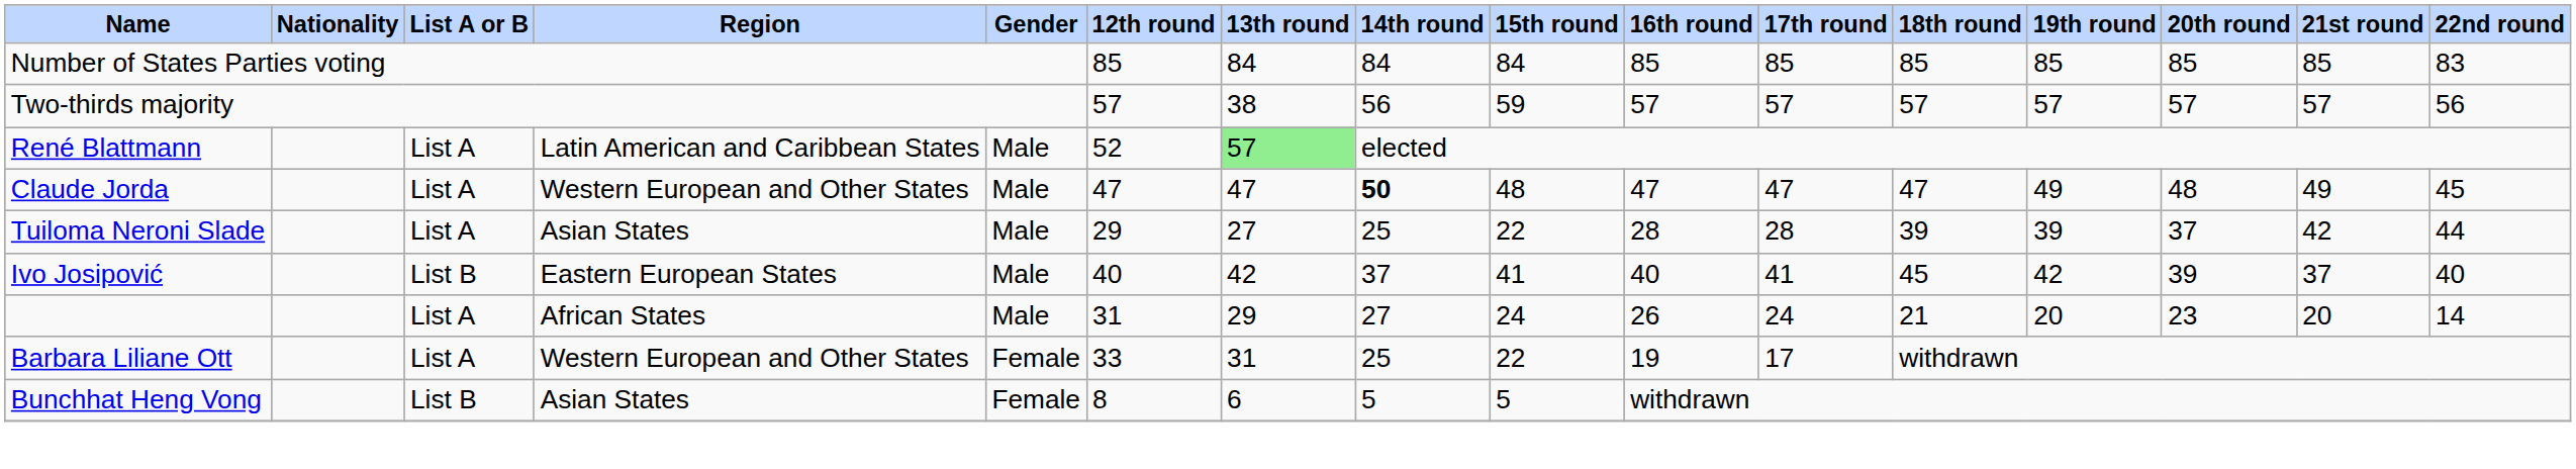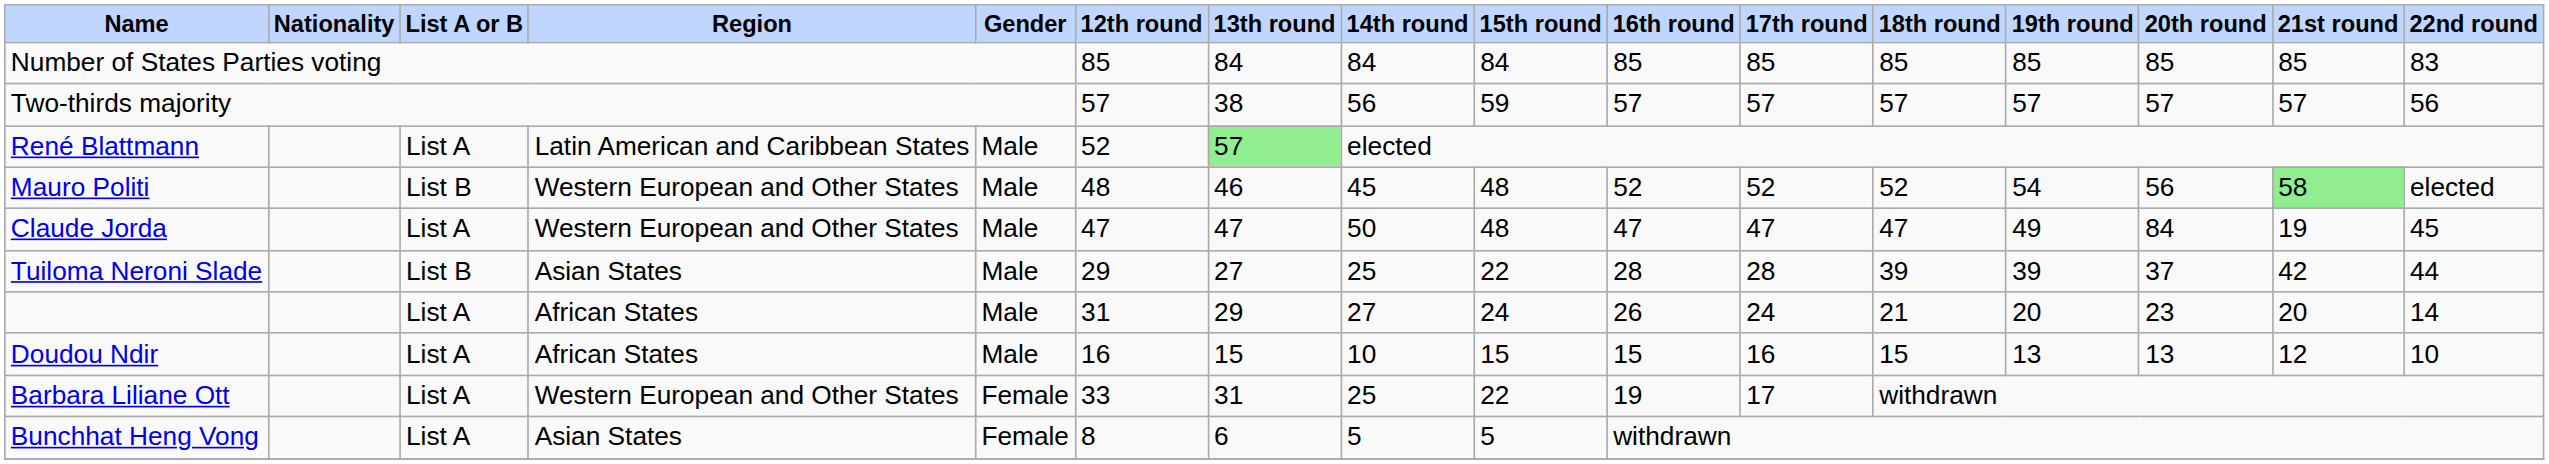 <table class="wikitable">
 <tr bgcolor=#BFD7FF align="center" style="font-size:90%;">
 <td><strong>Name</strong></td>
 <td><strong>Nationality</strong></td>
 <td><strong>List A or B</strong></td>
 <td><strong>Region</strong></td>
 <td><strong>Gender</strong></td>
 <td><strong>12th round</strong></td>
 <td><strong>13th round</strong></td>
 <td><strong>14th round</strong></td>
 <td><strong>15th round</strong></td>
 <td><strong>16th round</strong></td>
 <td><strong>17th round</strong></td>
 <td><strong>18th round</strong></td>
 <td><strong>19th round</strong></td>
 <td><strong>20th round</strong></td>
 <td><strong>21st round</strong></td>
 <td><strong>22nd round</strong></td>
 </tr>
 <tr>
 <td colspan=5>Number of States Parties voting</td>
 <td>85</td>
 <td>84</td>
 <td>84</td>
 <td>84</td>
 <td>85</td>
 <td>85</td>
 <td>85</td>
 <td>85</td>
 <td>85</td>
 <td>85</td>
 <td>83</td>
 </tr>
 <tr>
 <td colspan=5>Two-thirds majority</td>
 <td>57</td>
 <td>38</td>
 <td>56</td>
 <td>59</td>
 <td>57</td>
 <td>57</td>
 <td>57</td>
 <td>57</td>
 <td>57</td>
 <td>57</td>
 <td>56</td>
 </tr>
 <tr>
 <td><a href='#'>René Blattmann</a></td>
 <td></td>
 <td>List A</td>
 <td>Latin American and Caribbean States</td>
 <td>Male</td>
 <td>52</td>
 <td bgcolor=lightgreen>57</td>
 <td colspan=9>elected</td>
 </tr>
 <tr>
+<td><a href='#'>Mauro Politi</a></td>
+<td></td>
+<td>List B</td>
+<td>Western European and Other States</td>
+<td>Male</td>
+<td>48</td>
+<td>46</td>
+<td>45</td>
+<td>48</td>
+<td>52</td>
+<td>52</td>
+<td>52</td>
+<td>54</td>
+<td>56</td>
+<td bgcolor=lightgreen>58</td>
+<td>elected</td>
+</tr>
+<tr>
 <td><a href='#'>Claude Jorda</a></td>
 <td></td>
 <td>List A</td>
 <td>Western European and Other States</td>
 <td>Male</td>
 <td>47</td>
 <td>47</td>
-<td><strong>50</strong></td>
+<td>50</td>
 <td>48</td>
 <td>47</td>
 <td>47</td>
 <td>47</td>
 <td>49</td>
-<td>48</td>
-<td>49</td>
+<td>84</td>
+<td>19</td>
 <td>45</td>
 </tr>
 <tr>
 <td><a href='#'>Tuiloma Neroni Slade</a></td>
 <td></td>
-<td>List A</td>
+<td>List B</td>
 <td>Asian States</td>
 <td>Male</td>
 <td>29</td>
 <td>27</td>
 <td>25</td>
 <td>22</td>
 <td>28</td>
 <td>28</td>
 <td>39</td>
 <td>39</td>
 <td>37</td>
 <td>42</td>
 <td>44</td>
-</tr>
-<tr>
-<td><a href='#'>Ivo Josipović</a></td>
-<td></td>
-<td>List B</td>
-<td>Eastern European States</td>
-<td>Male</td>
-<td>40</td>
-<td>42</td>
-<td>37</td>
-<td>41</td>
-<td>40</td>
-<td>41</td>
-<td>45</td>
-<td>42</td>
-<td>39</td>
-<td>37</td>
-<td>40</td>
 </tr>
 <tr>
 <td></td>
 <td></td>
 <td>List A</td>
 <td>African States</td>
 <td>Male</td>
 <td>31</td>
 <td>29</td>
 <td>27</td>
 <td>24</td>
 <td>26</td>
 <td>24</td>
 <td>21</td>
 <td>20</td>
 <td>23</td>
 <td>20</td>
 <td>14</td>
 </tr>
 <tr>
+<td><a href='#'>Doudou Ndir</a></td>
+<td></td>
+<td>List A</td>
+<td>African States</td>
+<td>Male</td>
+<td>16</td>
+<td>15</td>
+<td>10</td>
+<td>15</td>
+<td>15</td>
+<td>16</td>
+<td>15</td>
+<td>13</td>
+<td>13</td>
+<td>12</td>
+<td>10</td>
+</tr>
+<tr>
 <td><a href='#'>Barbara Liliane Ott</a></td>
 <td></td>
 <td>List A</td>
 <td>Western European and Other States</td>
 <td>Female</td>
 <td>33</td>
 <td>31</td>
 <td>25</td>
 <td>22</td>
 <td>19</td>
 <td>17</td>
 <td colspan=5>withdrawn</td>
 </tr>
 <tr>
 <td><a href='#'>Bunchhat Heng Vong</a></td>
 <td></td>
-<td>List B</td>
+<td>List A</td>
 <td>Asian States</td>
 <td>Female</td>
 <td>8</td>
 <td>6</td>
 <td>5</td>
 <td>5</td>
 <td colspan=7>withdrawn</td>
 </tr>
 <tr>
 </tr>
 </table>
